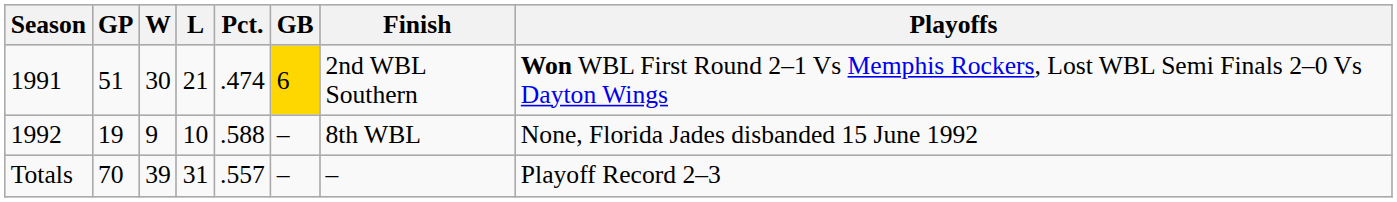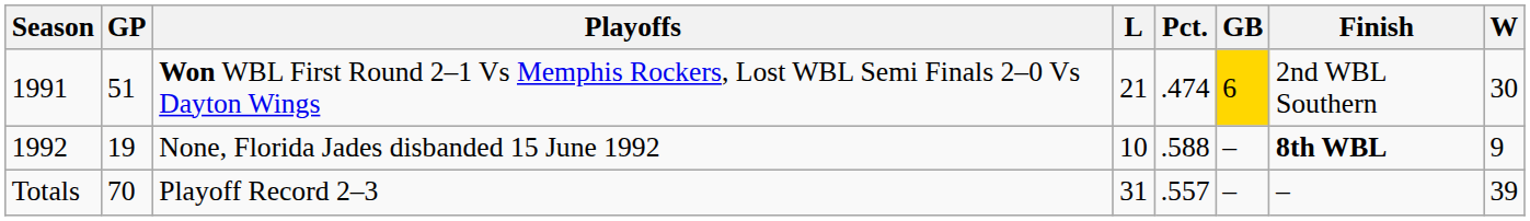 <table class="wikitable">
 <tr>
 <th>Season</th>
 <th>GP</th>
-<th>W</th>
+<th>Playoffs</th>
 <th>L</th>
 <th>Pct.</th>
 <th>GB</th>
 <th>Finish</th>
-<th>Playoffs</th>
+<th>W</th>
 </tr>
 <tr>
 <td>1991</td>
 <td>51</td>
-<td>30</td>
+<td><strong>Won</strong> WBL First Round 2–1 Vs <a href='#'>Memphis Rockers</a>, Lost WBL Semi Finals 2–0 Vs <a href='#'>Dayton Wings</a></td>
 <td>21</td>
 <td>.474</td>
 <td style="background: gold;">6</td>
 <td>2nd WBL Southern</td>
-<td><strong>Won</strong> WBL First Round 2–1 Vs <a href='#'>Memphis Rockers</a>, Lost WBL Semi Finals 2–0 Vs <a href='#'>Dayton Wings</a></td>
+<td>30</td>
 </tr>
 <tr>
 <td>1992</td>
 <td>19</td>
-<td>9</td>
+<td>None, Florida Jades disbanded 15 June 1992</td>
 <td>10</td>
 <td>.588</td>
 <td>–</td>
-<td>8th WBL</td>
-<td>None, Florida Jades disbanded 15 June 1992</td>
+<td><strong>8th WBL</strong></td>
+<td>9</td>
 </tr>
 <tr>
 <td>Totals</td>
 <td>70</td>
-<td>39</td>
+<td>Playoff Record 2–3</td>
 <td>31</td>
 <td>.557</td>
 <td>–</td>
 <td>–</td>
-<td>Playoff Record 2–3</td>
+<td>39</td>
 </tr>
 </table>
